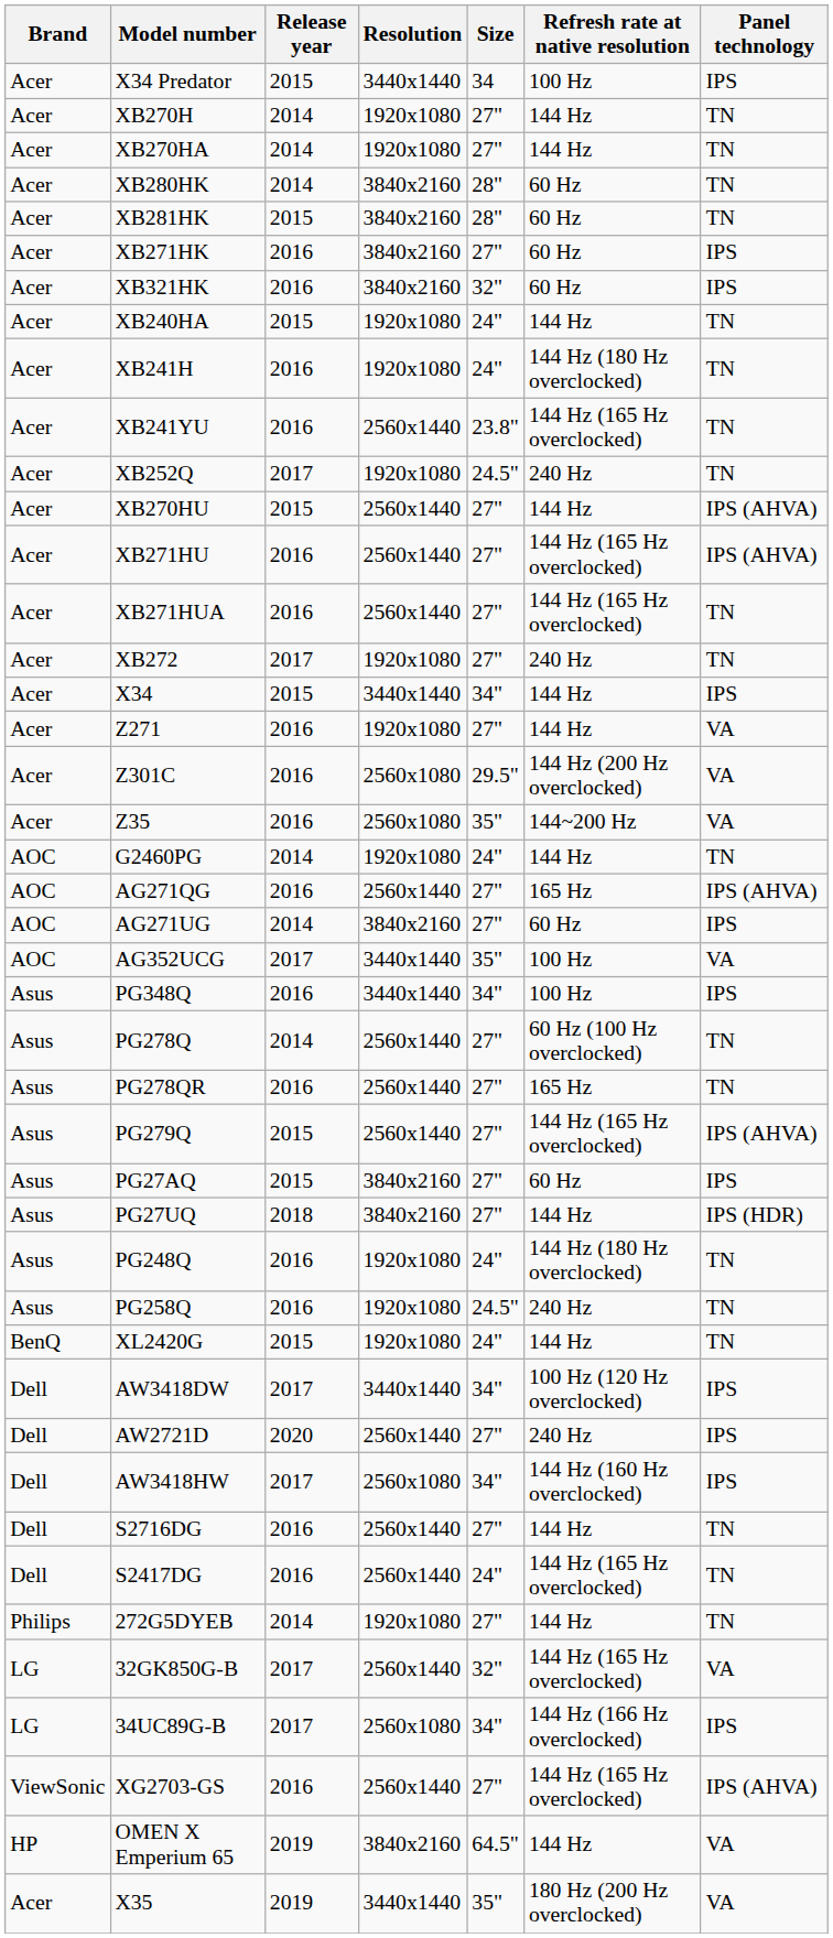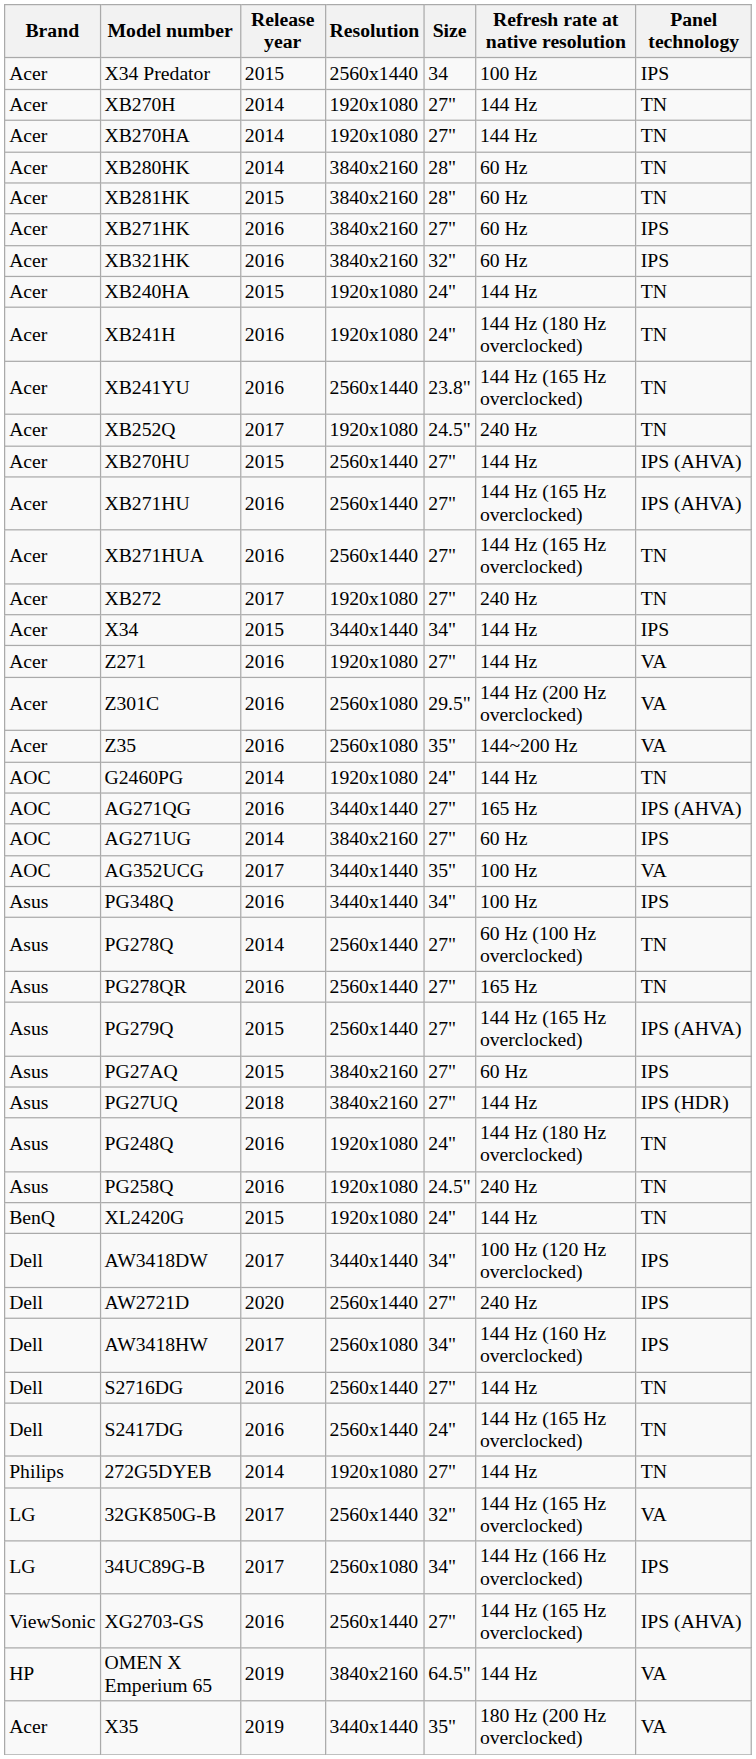 <table class="wikitable sortable mw-collapsible mw-collapsed">
 <tr>
 <th>Brand</th>
 <th>Model number</th>
 <th>Release year</th>
 <th>Resolution</th>
 <th>Size</th>
 <th>Refresh rate at native resolution</th>
 <th>Panel technology</th>
 </tr>
 <tr>
 <td>Acer</td>
 <td>X34 Predator</td>
 <td>2015</td>
-<td>3440x1440</td>
+<td>2560x1440</td>
 <td>34</td>
 <td>100 Hz</td>
 <td>IPS</td>
 </tr>
 <tr>
 <td>Acer</td>
 <td>XB270H</td>
 <td>2014</td>
 <td>1920x1080</td>
 <td>27"</td>
 <td>144 Hz</td>
 <td>TN</td>
 </tr>
 <tr>
 <td>Acer</td>
 <td>XB270HA</td>
 <td>2014</td>
 <td>1920x1080</td>
 <td>27"</td>
 <td>144 Hz</td>
 <td>TN</td>
 </tr>
 <tr>
 <td>Acer</td>
 <td>XB280HK</td>
 <td>2014</td>
 <td>3840x2160</td>
 <td>28"</td>
 <td>60 Hz</td>
 <td>TN</td>
 </tr>
 <tr>
 <td>Acer</td>
 <td>XB281HK</td>
 <td>2015</td>
 <td>3840x2160</td>
 <td>28"</td>
 <td>60 Hz</td>
 <td>TN</td>
 </tr>
 <tr>
 <td>Acer</td>
 <td>XB271HK</td>
 <td>2016</td>
 <td>3840x2160</td>
 <td>27"</td>
 <td>60 Hz</td>
 <td>IPS</td>
 </tr>
 <tr>
 <td>Acer</td>
 <td>XB321HK</td>
 <td>2016</td>
 <td>3840x2160</td>
 <td>32"</td>
 <td>60 Hz</td>
 <td>IPS</td>
 </tr>
 <tr>
 <td>Acer</td>
 <td>XB240HA</td>
 <td>2015</td>
 <td>1920x1080</td>
 <td>24"</td>
 <td>144 Hz</td>
 <td>TN</td>
 </tr>
 <tr>
 <td>Acer</td>
 <td>XB241H</td>
 <td>2016</td>
 <td>1920x1080</td>
 <td>24"</td>
 <td>144 Hz (180 Hz overclocked)</td>
 <td>TN</td>
 </tr>
 <tr>
 <td>Acer</td>
 <td>XB241YU</td>
 <td>2016</td>
 <td>2560x1440</td>
 <td>23.8"</td>
 <td>144 Hz (165 Hz overclocked)</td>
 <td>TN</td>
 </tr>
 <tr>
 <td>Acer</td>
 <td>XB252Q</td>
 <td>2017</td>
 <td>1920x1080</td>
 <td>24.5"</td>
 <td>240 Hz</td>
 <td>TN</td>
 </tr>
 <tr>
 <td>Acer</td>
 <td>XB270HU</td>
 <td>2015</td>
 <td>2560x1440</td>
 <td>27"</td>
 <td>144 Hz</td>
 <td>IPS (AHVA)</td>
 </tr>
 <tr>
 <td>Acer</td>
 <td>XB271HU</td>
 <td>2016</td>
 <td>2560x1440</td>
 <td>27"</td>
 <td>144 Hz (165 Hz overclocked)</td>
 <td>IPS (AHVA)</td>
 </tr>
 <tr>
 <td>Acer</td>
 <td>XB271HUA</td>
 <td>2016</td>
 <td>2560x1440</td>
 <td>27"</td>
 <td>144 Hz (165 Hz overclocked)</td>
 <td>TN</td>
 </tr>
 <tr>
 <td>Acer</td>
 <td>XB272</td>
 <td>2017</td>
 <td>1920x1080</td>
 <td>27"</td>
 <td>240 Hz</td>
 <td>TN</td>
 </tr>
 <tr>
 <td>Acer</td>
 <td>X34</td>
 <td>2015</td>
 <td>3440x1440</td>
 <td>34"</td>
 <td>144 Hz</td>
 <td>IPS</td>
 </tr>
 <tr>
 <td>Acer</td>
 <td>Z271</td>
 <td>2016</td>
 <td>1920x1080</td>
 <td>27"</td>
 <td>144 Hz</td>
 <td>VA</td>
 </tr>
 <tr>
 <td>Acer</td>
 <td>Z301C</td>
 <td>2016</td>
 <td>2560x1080</td>
 <td>29.5"</td>
 <td>144 Hz (200 Hz overclocked)</td>
 <td>VA</td>
 </tr>
 <tr>
 <td>Acer</td>
 <td>Z35</td>
 <td>2016</td>
 <td>2560x1080</td>
 <td>35"</td>
 <td>144~200 Hz</td>
 <td>VA</td>
 </tr>
 <tr>
 <td>AOC</td>
 <td>G2460PG</td>
 <td>2014</td>
 <td>1920x1080</td>
 <td>24"</td>
 <td>144 Hz</td>
 <td>TN</td>
 </tr>
 <tr>
 <td>AOC</td>
 <td>AG271QG</td>
 <td>2016</td>
-<td>2560x1440</td>
+<td>3440x1440</td>
 <td>27"</td>
 <td>165 Hz</td>
 <td>IPS (AHVA)</td>
 </tr>
 <tr>
 <td>AOC</td>
 <td>AG271UG</td>
 <td>2014</td>
 <td>3840x2160</td>
 <td>27"</td>
 <td>60 Hz</td>
 <td>IPS</td>
 </tr>
 <tr>
 <td>AOC</td>
 <td>AG352UCG</td>
 <td>2017</td>
 <td>3440x1440</td>
 <td>35"</td>
 <td>100 Hz</td>
 <td>VA</td>
 </tr>
 <tr>
 <td>Asus</td>
 <td>PG348Q</td>
 <td>2016</td>
 <td>3440x1440</td>
 <td>34"</td>
 <td>100 Hz</td>
 <td>IPS</td>
 </tr>
 <tr>
 <td>Asus</td>
 <td>PG278Q</td>
 <td>2014</td>
 <td>2560x1440</td>
 <td>27"</td>
 <td>60 Hz (100 Hz overclocked)</td>
 <td>TN</td>
 </tr>
 <tr>
 <td>Asus</td>
 <td>PG278QR</td>
 <td>2016</td>
 <td>2560x1440</td>
 <td>27"</td>
 <td>165 Hz</td>
 <td>TN</td>
 </tr>
 <tr>
 <td>Asus</td>
 <td>PG279Q</td>
 <td>2015</td>
 <td>2560x1440</td>
 <td>27"</td>
 <td>144 Hz (165 Hz overclocked)</td>
 <td>IPS (AHVA)</td>
 </tr>
 <tr>
 <td>Asus</td>
 <td>PG27AQ</td>
 <td>2015</td>
 <td>3840x2160</td>
 <td>27"</td>
 <td>60 Hz</td>
 <td>IPS</td>
 </tr>
 <tr>
 <td>Asus</td>
 <td>PG27UQ</td>
 <td>2018</td>
 <td>3840x2160</td>
 <td>27"</td>
 <td>144 Hz</td>
 <td>IPS (HDR)</td>
 </tr>
 <tr>
 <td>Asus</td>
 <td>PG248Q</td>
 <td>2016</td>
 <td>1920x1080</td>
 <td>24"</td>
 <td>144 Hz (180 Hz overclocked)</td>
 <td>TN</td>
 </tr>
 <tr>
 <td>Asus</td>
 <td>PG258Q</td>
 <td>2016</td>
 <td>1920x1080</td>
 <td>24.5"</td>
 <td>240 Hz</td>
 <td>TN</td>
 </tr>
 <tr>
 <td>BenQ</td>
 <td>XL2420G</td>
 <td>2015</td>
 <td>1920x1080</td>
 <td>24"</td>
 <td>144 Hz</td>
 <td>TN</td>
 </tr>
 <tr>
 <td>Dell</td>
 <td>AW3418DW</td>
 <td>2017</td>
 <td>3440x1440</td>
 <td>34"</td>
 <td>100 Hz (120 Hz overclocked)</td>
 <td>IPS</td>
 </tr>
 <tr>
 <td>Dell</td>
 <td>AW2721D</td>
 <td>2020</td>
 <td>2560x1440</td>
 <td>27"</td>
 <td>240 Hz</td>
 <td>IPS</td>
 </tr>
 <tr>
 <td>Dell</td>
 <td>AW3418HW</td>
 <td>2017</td>
 <td>2560x1080</td>
 <td>34"</td>
 <td>144 Hz (160 Hz overclocked)</td>
 <td>IPS</td>
 </tr>
 <tr>
 <td>Dell</td>
 <td>S2716DG</td>
 <td>2016</td>
 <td>2560x1440</td>
 <td>27"</td>
 <td>144 Hz</td>
 <td>TN</td>
 </tr>
 <tr>
 <td>Dell</td>
 <td>S2417DG</td>
 <td>2016</td>
 <td>2560x1440</td>
 <td>24"</td>
 <td>144 Hz (165 Hz overclocked)</td>
 <td>TN</td>
 </tr>
 <tr>
 <td>Philips</td>
 <td>272G5DYEB</td>
 <td>2014</td>
 <td>1920x1080</td>
 <td>27"</td>
 <td>144 Hz</td>
 <td>TN</td>
 </tr>
 <tr>
 <td>LG</td>
 <td>32GK850G-B</td>
 <td>2017</td>
 <td>2560x1440</td>
 <td>32"</td>
 <td>144 Hz (165 Hz overclocked)</td>
 <td>VA</td>
 </tr>
 <tr>
 <td>LG</td>
 <td>34UC89G-B</td>
 <td>2017</td>
 <td>2560x1080</td>
 <td>34"</td>
 <td>144 Hz (166 Hz overclocked)</td>
 <td>IPS</td>
 </tr>
 <tr>
 <td>ViewSonic</td>
 <td>XG2703-GS</td>
 <td>2016</td>
 <td>2560x1440</td>
 <td>27"</td>
 <td>144 Hz (165 Hz overclocked)</td>
 <td>IPS (AHVA)</td>
 </tr>
 <tr>
 <td>HP</td>
 <td>OMEN X Emperium 65</td>
 <td>2019</td>
 <td>3840x2160</td>
 <td>64.5"</td>
 <td>144 Hz</td>
 <td>VA</td>
 </tr>
 <tr>
 <td>Acer</td>
 <td>X35</td>
 <td>2019</td>
 <td>3440x1440</td>
 <td>35"</td>
 <td>180 Hz (200 Hz overclocked)</td>
 <td>VA</td>
 </tr>
 </table>
